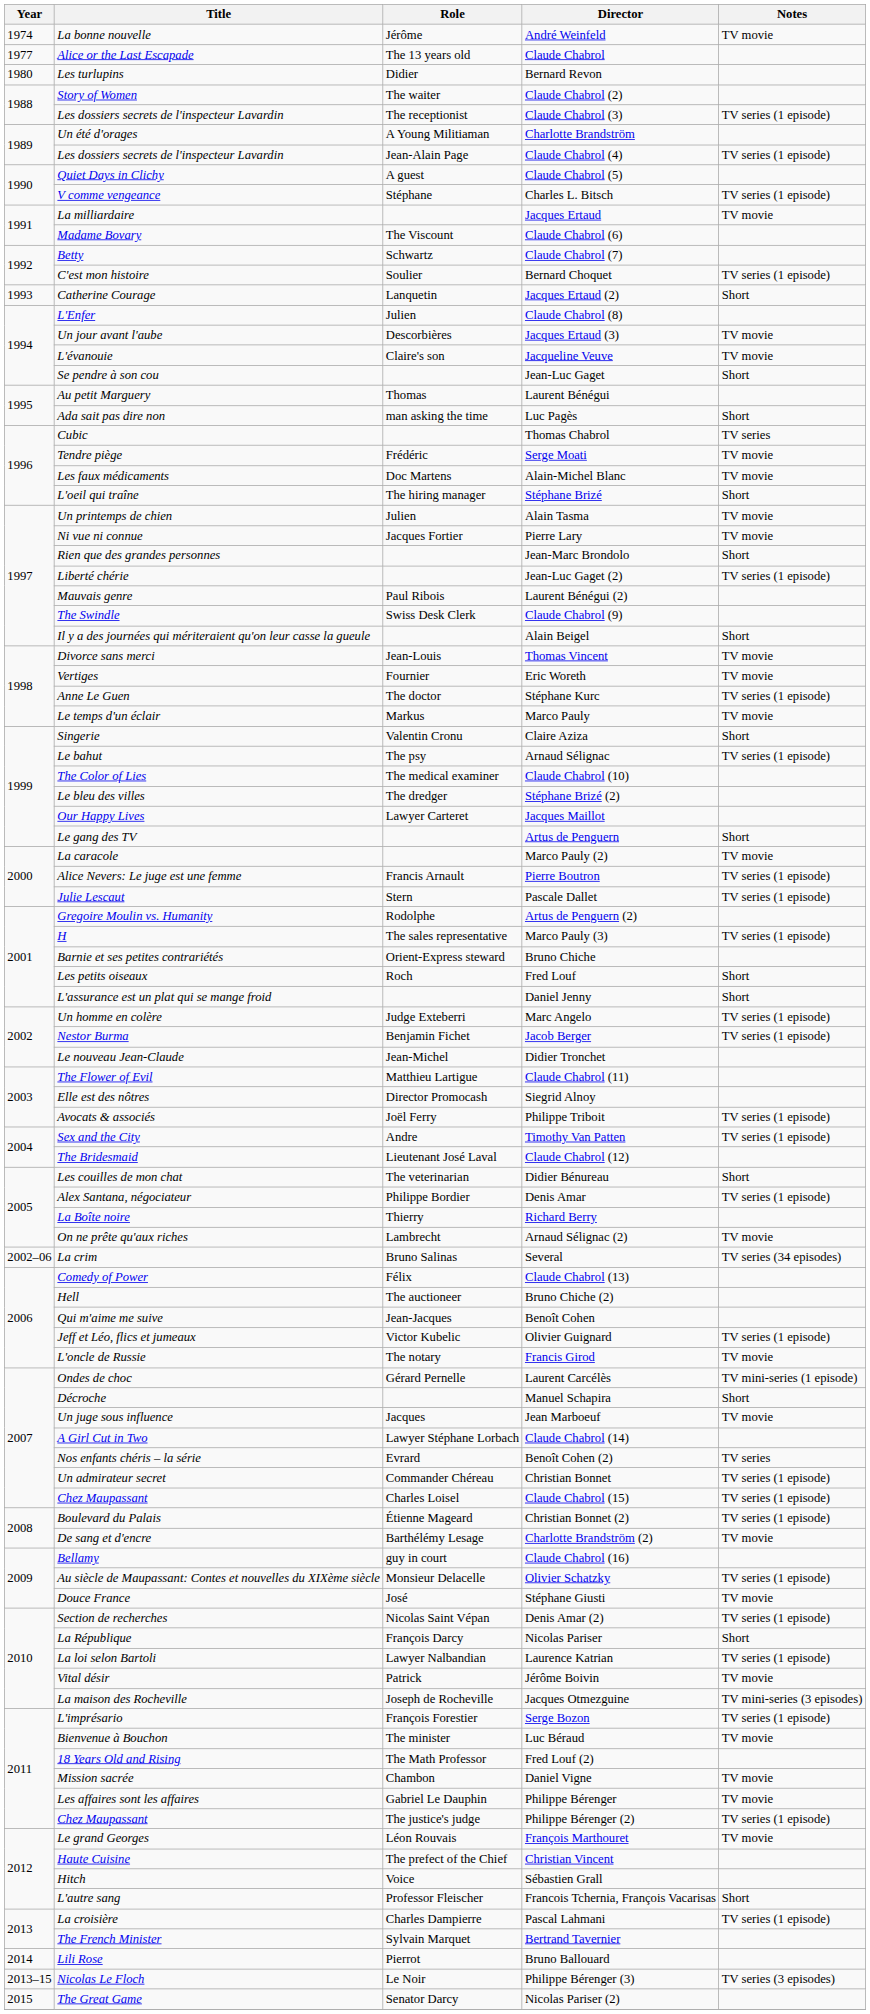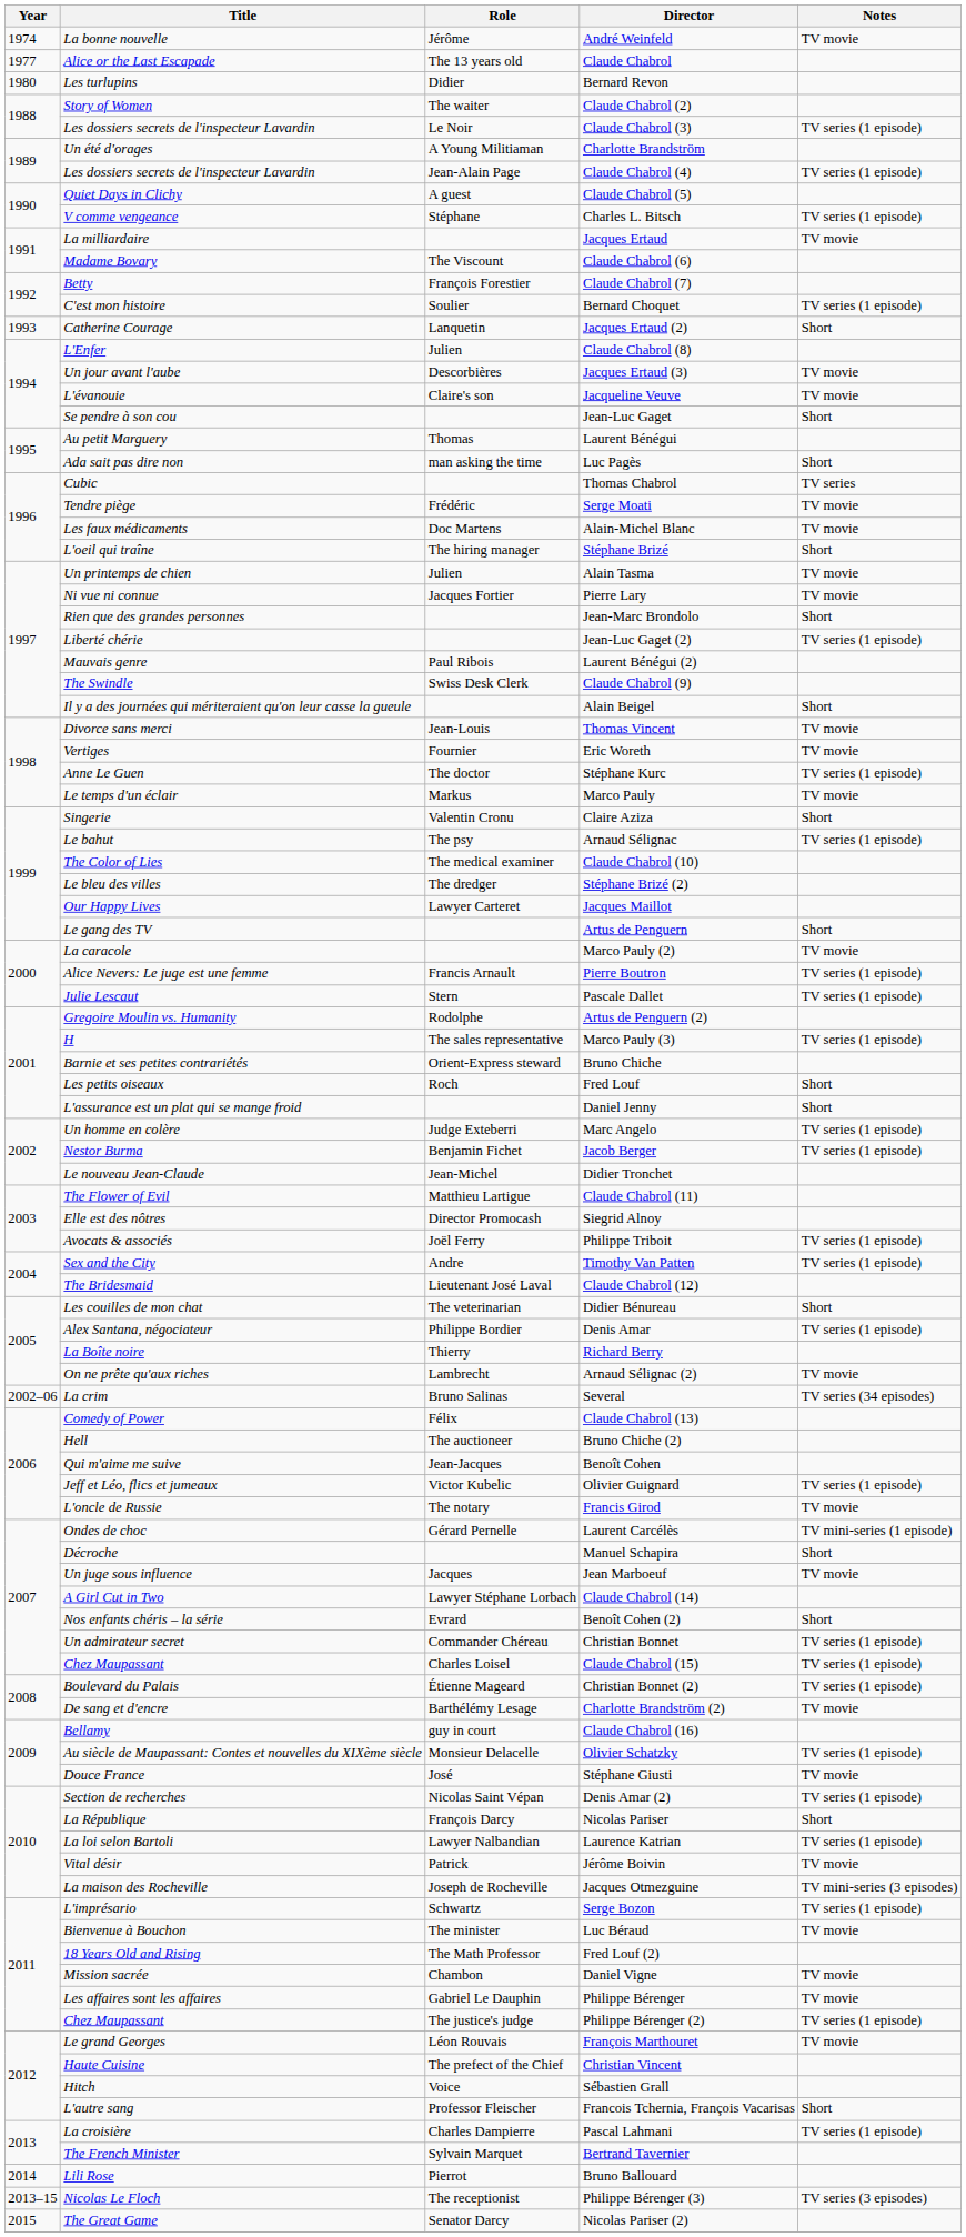 <table class="wikitable sortable">
 <tr>
 <th>Year</th>
 <th>Title</th>
 <th>Role</th>
 <th>Director</th>
 <th class="unsortable">Notes</th>
 </tr>
 <tr>
 <td rowspan=1>1974</td>
 <td><em>La bonne nouvelle</em></td>
 <td>Jérôme</td>
 <td><a href='#'>André Weinfeld</a></td>
 <td>TV movie</td>
 </tr>
 <tr>
 <td rowspan=1>1977</td>
 <td><em><a href='#'>Alice or the Last Escapade</a></em></td>
 <td>The 13 years old</td>
 <td><a href='#'>Claude Chabrol</a></td>
 <td></td>
 </tr>
 <tr>
 <td rowspan=1>1980</td>
 <td><em>Les turlupins</em></td>
 <td>Didier</td>
 <td>Bernard Revon</td>
 <td></td>
 </tr>
 <tr>
 <td rowspan=2>1988</td>
 <td><em><a href='#'>Story of Women</a></em></td>
 <td>The waiter</td>
 <td><a href='#'>Claude Chabrol</a> (2)</td>
 <td></td>
 </tr>
 <tr>
 <td><em>Les dossiers secrets de l'inspecteur Lavardin</em></td>
-<td>The receptionist</td>
+<td>Le Noir</td>
 <td><a href='#'>Claude Chabrol</a> (3)</td>
 <td>TV series (1 episode)</td>
 </tr>
 <tr>
 <td rowspan=2>1989</td>
 <td><em>Un été d'orages</em></td>
 <td>A Young Militiaman</td>
 <td><a href='#'>Charlotte Brandström</a></td>
 <td></td>
 </tr>
 <tr>
 <td><em>Les dossiers secrets de l'inspecteur Lavardin</em></td>
 <td>Jean-Alain Page</td>
 <td><a href='#'>Claude Chabrol</a> (4)</td>
 <td>TV series (1 episode)</td>
 </tr>
 <tr>
 <td rowspan=2>1990</td>
 <td><em><a href='#'>Quiet Days in Clichy</a></em></td>
 <td>A guest</td>
 <td><a href='#'>Claude Chabrol</a> (5)</td>
 <td></td>
 </tr>
 <tr>
 <td><em><a href='#'>V comme vengeance</a></em></td>
 <td>Stéphane</td>
 <td>Charles L. Bitsch</td>
 <td>TV series (1 episode)</td>
 </tr>
 <tr>
 <td rowspan=2>1991</td>
 <td><em>La milliardaire</em></td>
 <td></td>
 <td><a href='#'>Jacques Ertaud</a></td>
 <td>TV movie</td>
 </tr>
 <tr>
 <td><em><a href='#'>Madame Bovary</a></em></td>
 <td>The Viscount</td>
 <td><a href='#'>Claude Chabrol</a> (6)</td>
 <td></td>
 </tr>
 <tr>
 <td rowspan=2>1992</td>
 <td><em><a href='#'>Betty</a></em></td>
-<td>Schwartz</td>
+<td>François Forestier</td>
 <td><a href='#'>Claude Chabrol</a> (7)</td>
 <td></td>
 </tr>
 <tr>
 <td><em>C'est mon histoire</em></td>
 <td>Soulier</td>
 <td>Bernard Choquet</td>
 <td>TV series (1 episode)</td>
 </tr>
 <tr>
 <td rowspan=1>1993</td>
 <td><em>Catherine Courage</em></td>
 <td>Lanquetin</td>
 <td><a href='#'>Jacques Ertaud</a> (2)</td>
 <td>Short</td>
 </tr>
 <tr>
 <td rowspan=4>1994</td>
 <td><em><a href='#'>L'Enfer</a></em></td>
 <td>Julien</td>
 <td><a href='#'>Claude Chabrol</a> (8)</td>
 <td></td>
 </tr>
 <tr>
 <td><em>Un jour avant l'aube</em></td>
 <td>Descorbières</td>
 <td><a href='#'>Jacques Ertaud</a> (3)</td>
 <td>TV movie</td>
 </tr>
 <tr>
 <td><em>L'évanouie</em></td>
 <td>Claire's son</td>
 <td><a href='#'>Jacqueline Veuve</a></td>
 <td>TV movie</td>
 </tr>
 <tr>
 <td><em>Se pendre à son cou</em></td>
 <td></td>
 <td>Jean-Luc Gaget</td>
 <td>Short</td>
 </tr>
 <tr>
 <td rowspan=2>1995</td>
 <td><em>Au petit Marguery</em></td>
 <td>Thomas</td>
 <td>Laurent Bénégui</td>
 <td></td>
 </tr>
 <tr>
 <td><em>Ada sait pas dire non</em></td>
 <td>man asking the time</td>
 <td>Luc Pagès</td>
 <td>Short</td>
 </tr>
 <tr>
 <td rowspan=4>1996</td>
 <td><em>Cubic</em></td>
 <td></td>
 <td>Thomas Chabrol</td>
 <td>TV series</td>
 </tr>
 <tr>
 <td><em>Tendre piège</em></td>
 <td>Frédéric</td>
 <td><a href='#'>Serge Moati</a></td>
 <td>TV movie</td>
 </tr>
 <tr>
 <td><em>Les faux médicaments</em></td>
 <td>Doc Martens</td>
 <td>Alain-Michel Blanc</td>
 <td>TV movie</td>
 </tr>
 <tr>
 <td><em>L'oeil qui traîne</em></td>
 <td>The hiring manager</td>
 <td><a href='#'>Stéphane Brizé</a></td>
 <td>Short</td>
 </tr>
 <tr>
 <td rowspan=7>1997</td>
 <td><em>Un printemps de chien</em></td>
 <td>Julien</td>
 <td>Alain Tasma</td>
 <td>TV movie</td>
 </tr>
 <tr>
 <td><em>Ni vue ni connue</em></td>
 <td>Jacques Fortier</td>
 <td>Pierre Lary</td>
 <td>TV movie</td>
 </tr>
 <tr>
 <td><em>Rien que des grandes personnes</em></td>
 <td></td>
 <td>Jean-Marc Brondolo</td>
 <td>Short</td>
 </tr>
 <tr>
 <td><em>Liberté chérie</em></td>
 <td></td>
 <td>Jean-Luc Gaget (2)</td>
 <td>TV series (1 episode)</td>
 </tr>
 <tr>
 <td><em>Mauvais genre</em></td>
 <td>Paul Ribois</td>
 <td>Laurent Bénégui (2)</td>
 <td></td>
 </tr>
 <tr>
 <td><em><a href='#'>The Swindle</a></em></td>
 <td>Swiss Desk Clerk</td>
 <td><a href='#'>Claude Chabrol</a> (9)</td>
 <td></td>
 </tr>
 <tr>
 <td><em>Il y a des journées qui mériteraient qu'on leur casse la gueule</em></td>
 <td></td>
 <td>Alain Beigel</td>
 <td>Short</td>
 </tr>
 <tr>
 <td rowspan=4>1998</td>
 <td><em>Divorce sans merci</em></td>
 <td>Jean-Louis</td>
 <td><a href='#'>Thomas Vincent</a></td>
 <td>TV movie</td>
 </tr>
 <tr>
 <td><em>Vertiges</em></td>
 <td>Fournier</td>
 <td>Eric Woreth</td>
 <td>TV movie</td>
 </tr>
 <tr>
 <td><em>Anne Le Guen</em></td>
 <td>The doctor</td>
 <td>Stéphane Kurc</td>
 <td>TV series (1 episode)</td>
 </tr>
 <tr>
 <td><em>Le temps d'un éclair</em></td>
 <td>Markus</td>
 <td>Marco Pauly</td>
 <td>TV movie</td>
 </tr>
 <tr>
 <td rowspan=6>1999</td>
 <td><em>Singerie</em></td>
 <td>Valentin Cronu</td>
 <td>Claire Aziza</td>
 <td>Short</td>
 </tr>
 <tr>
 <td><em>Le bahut</em></td>
 <td>The psy</td>
 <td>Arnaud Sélignac</td>
 <td>TV series (1 episode)</td>
 </tr>
 <tr>
 <td><em><a href='#'>The Color of Lies</a></em></td>
 <td>The medical examiner</td>
 <td><a href='#'>Claude Chabrol</a> (10)</td>
 <td></td>
 </tr>
 <tr>
 <td><em>Le bleu des villes</em></td>
 <td>The dredger</td>
 <td><a href='#'>Stéphane Brizé</a> (2)</td>
 <td></td>
 </tr>
 <tr>
 <td><em><a href='#'>Our Happy Lives</a></em></td>
 <td>Lawyer Carteret</td>
 <td><a href='#'>Jacques Maillot</a></td>
 <td></td>
 </tr>
 <tr>
 <td><em>Le gang des TV</em></td>
 <td></td>
 <td><a href='#'>Artus de Penguern</a></td>
 <td>Short</td>
 </tr>
 <tr>
 <td rowspan=3>2000</td>
 <td><em>La caracole</em></td>
 <td></td>
 <td>Marco Pauly (2)</td>
 <td>TV movie</td>
 </tr>
 <tr>
 <td><em>Alice Nevers: Le juge est une femme</em></td>
 <td>Francis Arnault</td>
 <td><a href='#'>Pierre Boutron</a></td>
 <td>TV series (1 episode)</td>
 </tr>
 <tr>
 <td><em><a href='#'>Julie Lescaut</a></em></td>
 <td>Stern</td>
 <td>Pascale Dallet</td>
 <td>TV series (1 episode)</td>
 </tr>
 <tr>
 <td rowspan=5>2001</td>
 <td><em><a href='#'>Gregoire Moulin vs. Humanity</a></em></td>
 <td>Rodolphe</td>
 <td><a href='#'>Artus de Penguern</a> (2)</td>
 <td></td>
 </tr>
 <tr>
 <td><em><a href='#'>H</a></em></td>
 <td>The sales representative</td>
 <td>Marco Pauly (3)</td>
 <td>TV series (1 episode)</td>
 </tr>
 <tr>
 <td><em>Barnie et ses petites contrariétés</em></td>
 <td>Orient-Express steward</td>
 <td>Bruno Chiche</td>
 <td></td>
 </tr>
 <tr>
 <td><em>Les petits oiseaux</em></td>
 <td>Roch</td>
 <td>Fred Louf</td>
 <td>Short</td>
 </tr>
 <tr>
 <td><em>L'assurance est un plat qui se mange froid</em></td>
 <td></td>
 <td>Daniel Jenny</td>
 <td>Short</td>
 </tr>
 <tr>
 <td rowspan=3>2002</td>
 <td><em>Un homme en colère</em></td>
 <td>Judge Exteberri</td>
 <td>Marc Angelo</td>
 <td>TV series (1 episode)</td>
 </tr>
 <tr>
 <td><em><a href='#'>Nestor Burma</a></em></td>
 <td>Benjamin Fichet</td>
 <td><a href='#'>Jacob Berger</a></td>
 <td>TV series (1 episode)</td>
 </tr>
 <tr>
 <td><em>Le nouveau Jean-Claude</em></td>
 <td>Jean-Michel</td>
 <td>Didier Tronchet</td>
 <td></td>
 </tr>
 <tr>
 <td rowspan=3>2003</td>
 <td><em><a href='#'>The Flower of Evil</a></em></td>
 <td>Matthieu Lartigue</td>
 <td><a href='#'>Claude Chabrol</a> (11)</td>
 <td></td>
 </tr>
 <tr>
 <td><em>Elle est des nôtres</em></td>
 <td>Director Promocash</td>
 <td>Siegrid Alnoy</td>
 <td></td>
 </tr>
 <tr>
 <td><em>Avocats & associés</em></td>
 <td>Joël Ferry</td>
 <td>Philippe Triboit</td>
 <td>TV series (1 episode)</td>
 </tr>
 <tr>
 <td rowspan=2>2004</td>
 <td><em><a href='#'>Sex and the City</a></em></td>
 <td>Andre</td>
 <td><a href='#'>Timothy Van Patten</a></td>
 <td>TV series (1 episode)</td>
 </tr>
 <tr>
 <td><em><a href='#'>The Bridesmaid</a></em></td>
 <td>Lieutenant José Laval</td>
 <td><a href='#'>Claude Chabrol</a> (12)</td>
 <td></td>
 </tr>
 <tr>
 <td rowspan=4>2005</td>
 <td><em>Les couilles de mon chat</em></td>
 <td>The veterinarian</td>
 <td>Didier Bénureau</td>
 <td>Short</td>
 </tr>
 <tr>
 <td><em>Alex Santana, négociateur</em></td>
 <td>Philippe Bordier</td>
 <td>Denis Amar</td>
 <td>TV series (1 episode)</td>
 </tr>
 <tr>
 <td><em><a href='#'>La Boîte noire</a></em></td>
 <td>Thierry</td>
 <td><a href='#'>Richard Berry</a></td>
 <td></td>
 </tr>
 <tr>
 <td><em>On ne prête qu'aux riches</em></td>
 <td>Lambrecht</td>
 <td>Arnaud Sélignac (2)</td>
 <td>TV movie</td>
 </tr>
 <tr>
 <td rowspan=1>2002–06</td>
 <td><em>La crim</em></td>
 <td>Bruno Salinas</td>
 <td>Several</td>
 <td>TV series (34 episodes)</td>
 </tr>
 <tr>
 <td rowspan=5>2006</td>
 <td><em><a href='#'>Comedy of Power</a></em></td>
 <td>Félix</td>
 <td><a href='#'>Claude Chabrol</a> (13)</td>
 <td></td>
 </tr>
 <tr>
 <td><em>Hell</em></td>
 <td>The auctioneer</td>
 <td>Bruno Chiche (2)</td>
 <td></td>
 </tr>
 <tr>
 <td><em>Qui m'aime me suive</em></td>
 <td>Jean-Jacques</td>
 <td>Benoît Cohen</td>
 <td></td>
 </tr>
 <tr>
 <td><em>Jeff et Léo, flics et jumeaux</em></td>
 <td>Victor Kubelic</td>
 <td>Olivier Guignard</td>
 <td>TV series (1 episode)</td>
 </tr>
 <tr>
 <td><em>L'oncle de Russie</em></td>
 <td>The notary</td>
 <td><a href='#'>Francis Girod</a></td>
 <td>TV movie</td>
 </tr>
 <tr>
 <td rowspan=7>2007</td>
 <td><em>Ondes de choc</em></td>
 <td>Gérard Pernelle</td>
 <td>Laurent Carcélès</td>
 <td>TV mini-series (1 episode)</td>
 </tr>
 <tr>
 <td><em>Décroche</em></td>
 <td></td>
 <td>Manuel Schapira</td>
 <td>Short</td>
 </tr>
 <tr>
 <td><em>Un juge sous influence</em></td>
 <td>Jacques</td>
 <td>Jean Marboeuf</td>
 <td>TV movie</td>
 </tr>
 <tr>
 <td><em><a href='#'>A Girl Cut in Two</a></em></td>
 <td>Lawyer Stéphane Lorbach</td>
 <td><a href='#'>Claude Chabrol</a> (14)</td>
 <td></td>
 </tr>
 <tr>
 <td><em>Nos enfants chéris – la série</em></td>
 <td>Evrard</td>
 <td>Benoît Cohen (2)</td>
-<td>TV series</td>
+<td>Short</td>
 </tr>
 <tr>
 <td><em>Un admirateur secret</em></td>
 <td>Commander Chéreau</td>
 <td>Christian Bonnet</td>
 <td>TV series (1 episode)</td>
 </tr>
 <tr>
 <td><em><a href='#'>Chez Maupassant</a></em></td>
 <td>Charles Loisel</td>
 <td><a href='#'>Claude Chabrol</a> (15)</td>
 <td>TV series (1 episode)</td>
 </tr>
 <tr>
 <td rowspan=2>2008</td>
 <td><em>Boulevard du Palais</em></td>
 <td>Étienne Mageard</td>
 <td>Christian Bonnet (2)</td>
 <td>TV series (1 episode)</td>
 </tr>
 <tr>
 <td><em>De sang et d'encre</em></td>
 <td>Barthélémy Lesage</td>
 <td><a href='#'>Charlotte Brandström</a> (2)</td>
 <td>TV movie</td>
 </tr>
 <tr>
 <td rowspan=3>2009</td>
 <td><em><a href='#'>Bellamy</a></em></td>
 <td>guy in court</td>
 <td><a href='#'>Claude Chabrol</a> (16)</td>
 <td></td>
 </tr>
 <tr>
 <td><em>Au siècle de Maupassant: Contes et nouvelles du XIXème siècle</em></td>
 <td>Monsieur Delacelle</td>
 <td><a href='#'>Olivier Schatzky</a></td>
 <td>TV series (1 episode)</td>
 </tr>
 <tr>
 <td><em>Douce France</em></td>
 <td>José</td>
 <td>Stéphane Giusti</td>
 <td>TV movie</td>
 </tr>
 <tr>
 <td rowspan=5>2010</td>
 <td><em>Section de recherches</em></td>
 <td>Nicolas Saint Vépan</td>
 <td>Denis Amar (2)</td>
 <td>TV series (1 episode)</td>
 </tr>
 <tr>
 <td><em>La République</em></td>
 <td>François Darcy</td>
 <td>Nicolas Pariser</td>
 <td>Short</td>
 </tr>
 <tr>
 <td><em>La loi selon Bartoli</em></td>
 <td>Lawyer Nalbandian</td>
 <td>Laurence Katrian</td>
 <td>TV series (1 episode)</td>
 </tr>
 <tr>
 <td><em>Vital désir</em></td>
 <td>Patrick</td>
 <td>Jérôme Boivin</td>
 <td>TV movie</td>
 </tr>
 <tr>
 <td><em>La maison des Rocheville</em></td>
 <td>Joseph de Rocheville</td>
 <td>Jacques Otmezguine</td>
 <td>TV mini-series (3 episodes)</td>
 </tr>
 <tr>
 <td rowspan=6>2011</td>
 <td><em>L'imprésario</em></td>
-<td>François Forestier</td>
+<td>Schwartz</td>
 <td><a href='#'>Serge Bozon</a></td>
 <td>TV series (1 episode)</td>
 </tr>
 <tr>
 <td><em>Bienvenue à Bouchon</em></td>
 <td>The minister</td>
 <td>Luc Béraud</td>
 <td>TV movie</td>
 </tr>
 <tr>
 <td><em><a href='#'>18 Years Old and Rising</a></em></td>
 <td>The Math Professor</td>
 <td>Fred Louf (2)</td>
 <td></td>
 </tr>
 <tr>
 <td><em>Mission sacrée</em></td>
 <td>Chambon</td>
 <td>Daniel Vigne</td>
 <td>TV movie</td>
 </tr>
 <tr>
 <td><em>Les affaires sont les affaires</em></td>
 <td>Gabriel Le Dauphin</td>
 <td>Philippe Bérenger</td>
 <td>TV movie</td>
 </tr>
 <tr>
 <td><em><a href='#'>Chez Maupassant</a></em></td>
 <td>The justice's judge</td>
 <td>Philippe Bérenger (2)</td>
 <td>TV series (1 episode)</td>
 </tr>
 <tr>
 <td rowspan=4>2012</td>
 <td><em>Le grand Georges</em></td>
 <td>Léon Rouvais</td>
 <td><a href='#'>François Marthouret</a></td>
 <td>TV movie</td>
 </tr>
 <tr>
 <td><em><a href='#'>Haute Cuisine</a></em></td>
 <td>The prefect of the Chief</td>
 <td><a href='#'>Christian Vincent</a></td>
 <td></td>
 </tr>
 <tr>
 <td><em>Hitch</em></td>
 <td>Voice</td>
 <td>Sébastien Grall</td>
 <td></td>
 </tr>
 <tr>
 <td><em>L'autre sang</em></td>
 <td>Professor Fleischer</td>
 <td>Francois Tchernia, François Vacarisas</td>
 <td>Short</td>
 </tr>
 <tr>
 <td rowspan=2>2013</td>
 <td><em>La croisière</em></td>
 <td>Charles Dampierre</td>
 <td>Pascal Lahmani</td>
 <td>TV series (1 episode)</td>
 </tr>
 <tr>
 <td><em><a href='#'>The French Minister</a></em></td>
 <td>Sylvain Marquet</td>
 <td><a href='#'>Bertrand Tavernier</a></td>
 <td></td>
 </tr>
 <tr>
 <td rowspan=1>2014</td>
 <td><em><a href='#'>Lili Rose</a></em></td>
 <td>Pierrot</td>
 <td>Bruno Ballouard</td>
 <td></td>
 </tr>
 <tr>
 <td rowspan=1>2013–15</td>
 <td><em><a href='#'>Nicolas Le Floch</a></em></td>
-<td>Le Noir</td>
+<td>The receptionist</td>
 <td>Philippe Bérenger (3)</td>
 <td>TV series (3 episodes)</td>
 </tr>
 <tr>
 <td rowspan=1>2015</td>
 <td><em><a href='#'>The Great Game</a></em></td>
 <td>Senator Darcy</td>
 <td>Nicolas Pariser (2)</td>
 <td></td>
 </tr>
 <tr>
 </tr>
 </table>
